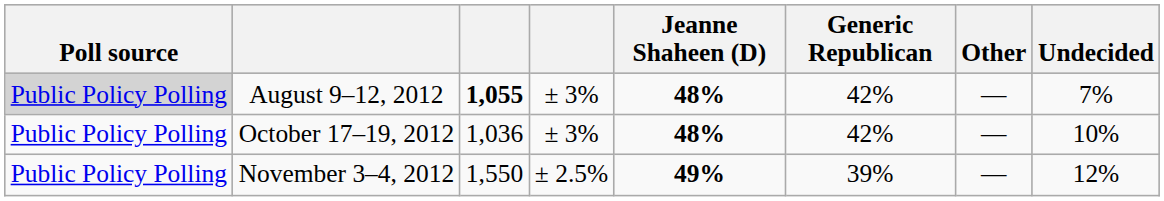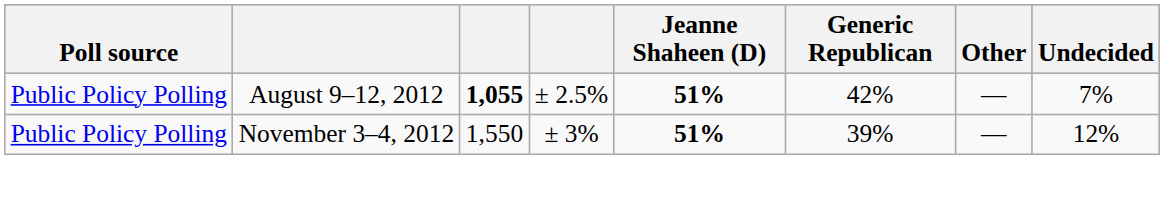 <table class="wikitable" style="text-align:center">
 <tr valign= bottom>
 <th>Poll source</th>
 <th></th>
 <th></th>
 <th></th>
 <th style="width:100px;">Jeanne<br>Shaheen (D)</th>
 <th style="width:100px;">Generic<br>Republican</th>
 <th>Other</th>
 <th>Undecided</th>
 </tr>
 <tr>
-<td align=left style="background: lightgrey;"><a href='#'>Public Policy Polling</a></td>
+<td align=left><a href='#'>Public Policy Polling</a></td>
 <td>August 9–12, 2012</td>
 <td><strong>1,055</strong></td>
-<td>± 3%</td>
-<td><strong>48%</strong></td>
+<td>± 2.5%</td>
+<td><strong>51%</strong></td>
 <td>42%</td>
 <td>—</td>
 <td>7%</td>
 </tr>
 <tr>
 <td align=left><a href='#'>Public Policy Polling</a></td>
-<td>October 17–19, 2012</td>
-<td>1,036</td>
-<td>± 3%</td>
-<td><strong>48%</strong></td>
-<td>42%</td>
-<td>—</td>
-<td>10%</td>
-</tr>
-<tr>
-<td align=left><a href='#'>Public Policy Polling</a></td>
 <td>November 3–4, 2012</td>
 <td>1,550</td>
-<td>± 2.5%</td>
-<td><strong>49%</strong></td>
+<td>± 3%</td>
+<td><strong>51%</strong></td>
 <td>39%</td>
 <td>—</td>
 <td>12%</td>
 </tr>
 </table>
